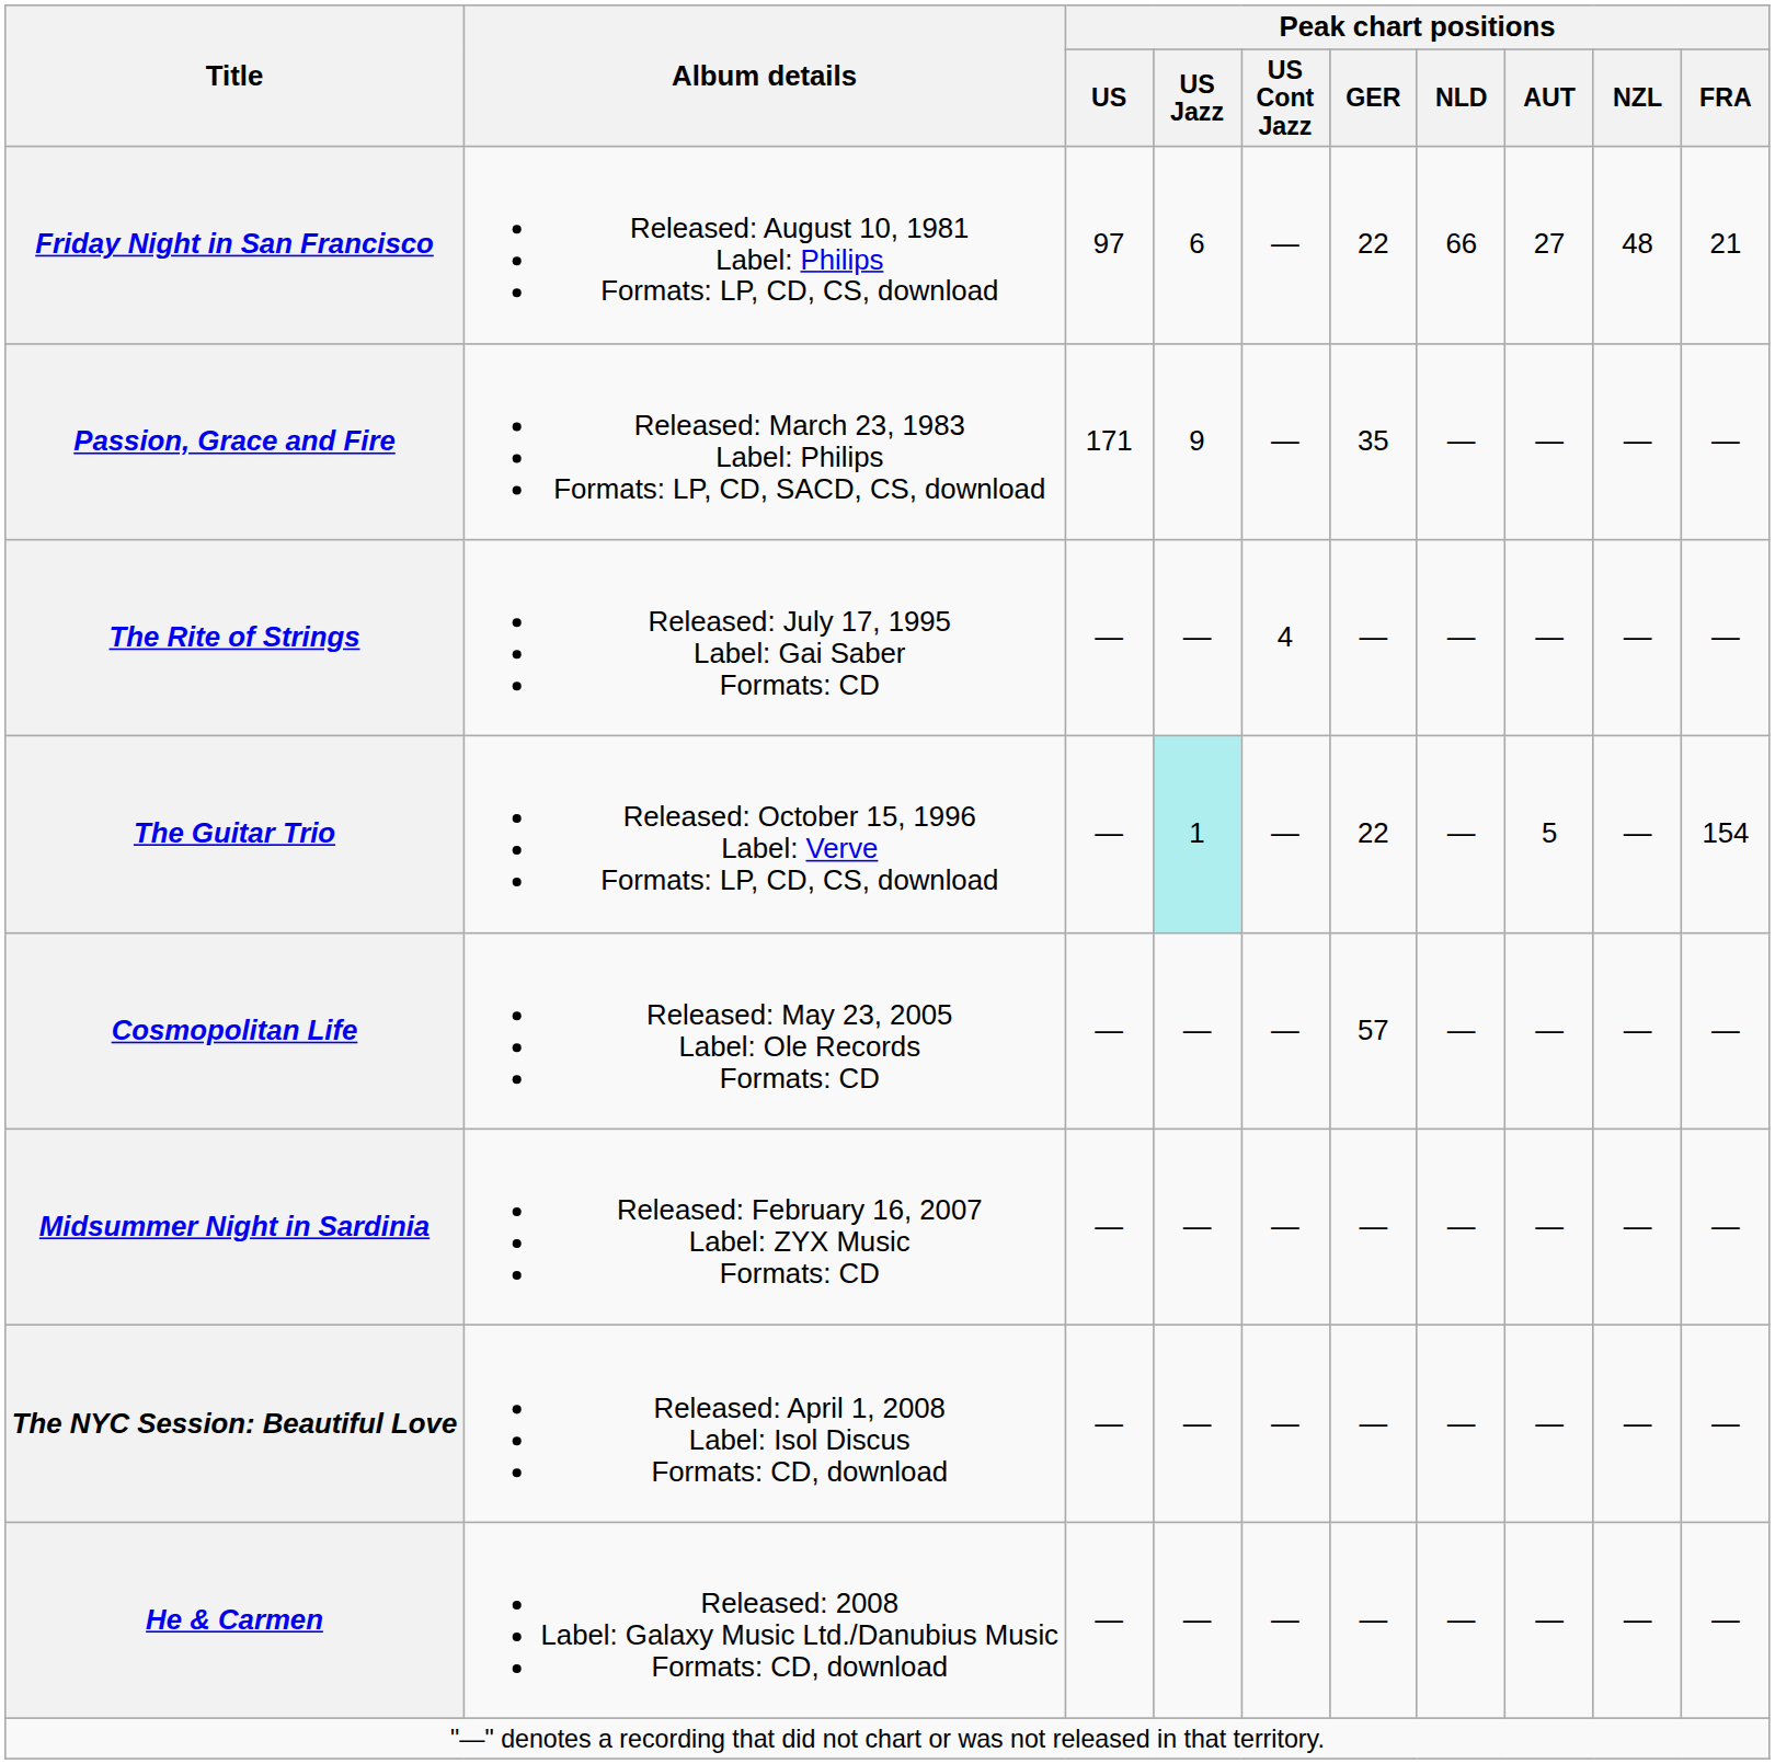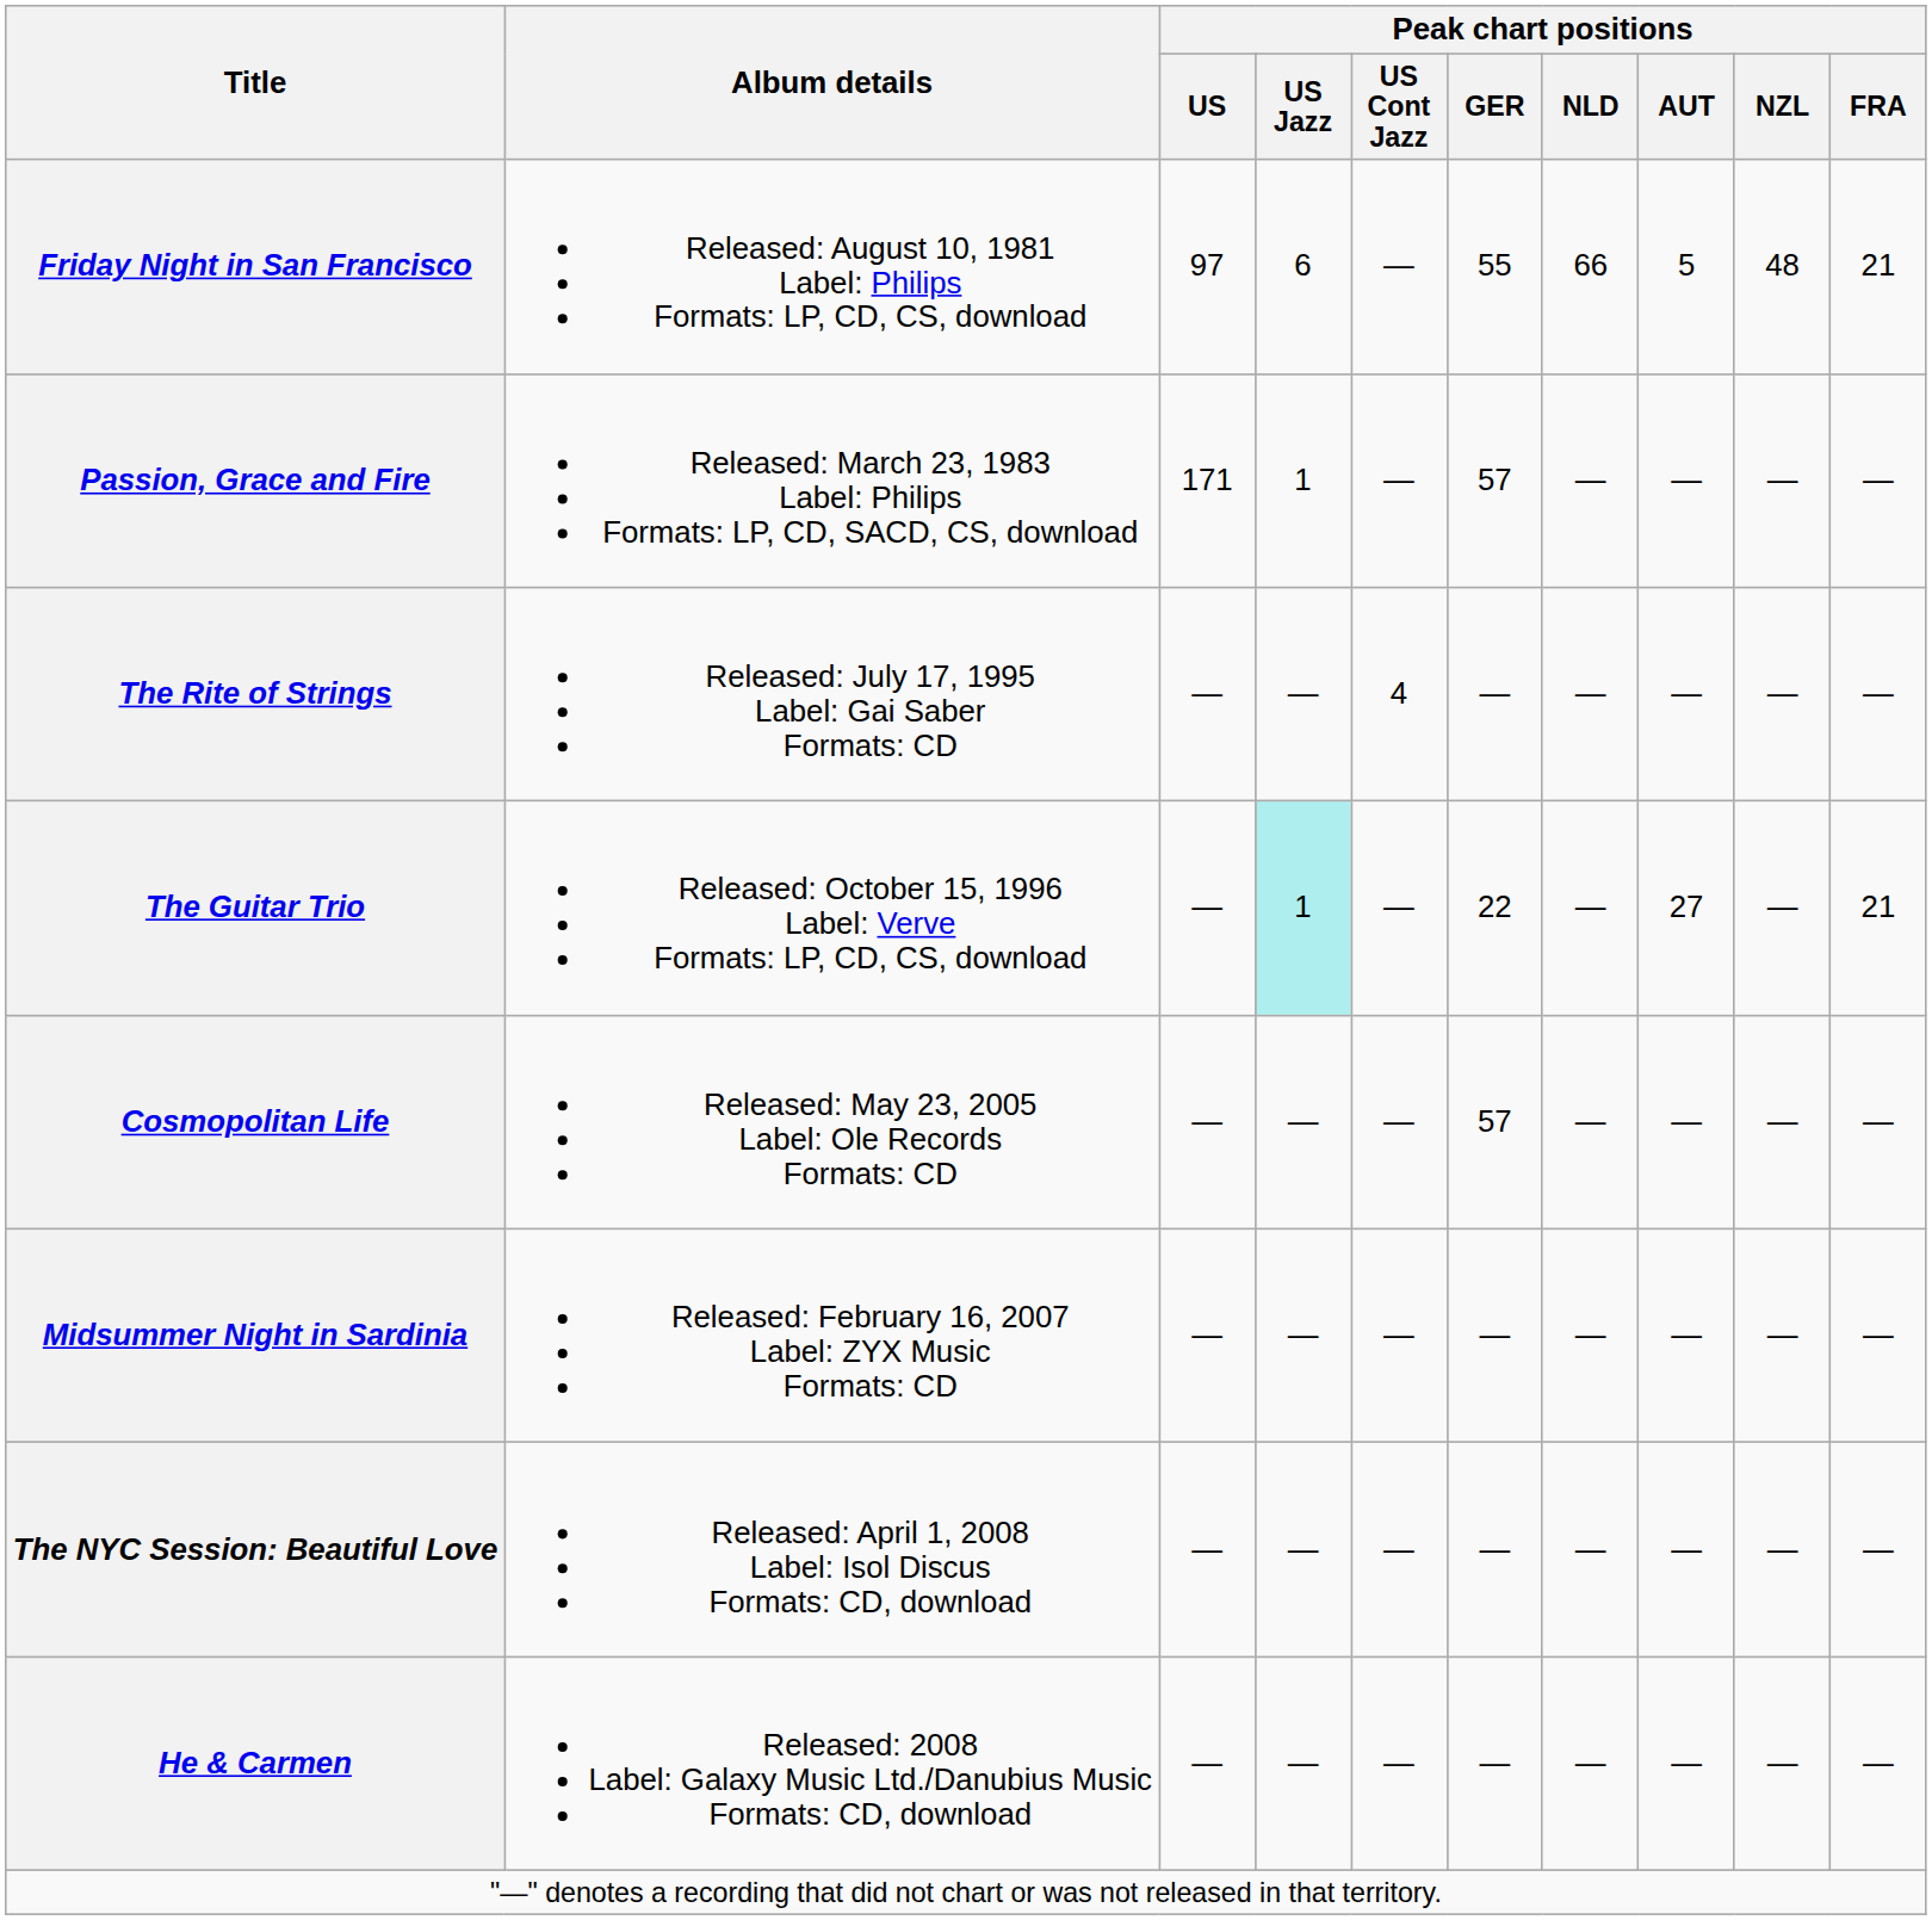 <table class="wikitable plainrowheaders" style="text-align:center;">
 <tr>
 <th scope="col" rowspan="2">Title</th>
 <th scope="col" rowspan="2">Album details</th>
 <th scope="col" colspan="8">Peak chart positions</th>
 </tr>
 <tr>
 <th scope="col" style="width:3em;font-size:90%;">US<br></th>
 <th scope="col" style="width:3em;font-size:90%;">US Jazz<br></th>
 <th scope="col" style="width:3em;font-size:90%;">US Cont Jazz<br></th>
 <th scope="col" style="width:3em;font-size:90%;">GER<br></th>
 <th scope="col" style="width:3em;font-size:90%;">NLD<br></th>
 <th scope="col" style="width:3em;font-size:90%;">AUT<br></th>
 <th scope="col" style="width:3em;font-size:90%;">NZL<br></th>
 <th scope="col" style="width:3em;font-size:90%;">FRA<br></th>
 </tr>
 <tr>
 <th scope="row"><em><a href='#'>Friday Night in San Francisco</a></em><br> </th>
 <td><br><ul><li>Released: August 10, 1981</li><li>Label: <a href='#'>Philips</a></li><li>Formats: LP, CD, CS, download</li></ul></td>
 <td>97</td>
 <td>6</td>
 <td>—</td>
-<td>22</td>
+<td>55</td>
 <td>66</td>
-<td>27</td>
+<td>5</td>
 <td>48</td>
 <td>21</td>
 </tr>
 <tr>
 <th scope="row"><em><a href='#'>Passion, Grace and Fire</a></em><br> </th>
 <td><br><ul><li>Released: March 23, 1983</li><li>Label: Philips</li><li>Formats: LP, CD, SACD, CS, download</li></ul></td>
 <td>171</td>
-<td>9</td>
+<td>1</td>
 <td>—</td>
-<td>35</td>
+<td>57</td>
 <td>—</td>
 <td>—</td>
 <td>—</td>
 <td>—</td>
 </tr>
 <tr>
 <th scope="row"><em><a href='#'>The Rite of Strings</a></em><br> </th>
 <td><br><ul><li>Released: July 17, 1995</li><li>Label: Gai Saber</li><li>Formats: CD</li></ul></td>
 <td>—</td>
 <td>—</td>
 <td>4</td>
 <td>—</td>
 <td>—</td>
 <td>—</td>
 <td>—</td>
 <td>—</td>
 </tr>
 <tr>
 <th scope="row"><em><a href='#'>The Guitar Trio</a></em><br> </th>
 <td><br><ul><li>Released: October 15, 1996</li><li>Label: <a href='#'>Verve</a></li><li>Formats: LP, CD, CS, download</li></ul></td>
 <td>—</td>
 <td style="background: paleturquoise;">1</td>
 <td>—</td>
 <td>22</td>
 <td>—</td>
-<td>5</td>
+<td>27</td>
 <td>—</td>
-<td>154</td>
+<td>21</td>
 </tr>
 <tr>
 <th scope="row"><em><a href='#'>Cosmopolitan Life</a></em><br> </th>
 <td><br><ul><li>Released: May 23, 2005</li><li>Label: Ole Records</li><li>Formats: CD</li></ul></td>
 <td>—</td>
 <td>—</td>
 <td>—</td>
 <td>57</td>
 <td>—</td>
 <td>—</td>
 <td>—</td>
 <td>—</td>
 </tr>
 <tr>
 <th scope="row"><em><a href='#'>Midsummer Night in Sardinia</a></em><br> </th>
 <td><br><ul><li>Released: February 16, 2007</li><li>Label: ZYX Music</li><li>Formats: CD</li></ul></td>
 <td>—</td>
 <td>—</td>
 <td>—</td>
 <td>—</td>
 <td>—</td>
 <td>—</td>
 <td>—</td>
 <td>—</td>
 </tr>
 <tr>
 <th scope="row"><em>The NYC Session: Beautiful Love</em><br> </th>
 <td><br><ul><li>Released: April 1, 2008</li><li>Label: Isol Discus</li><li>Formats: CD, download</li></ul></td>
 <td>—</td>
 <td>—</td>
 <td>—</td>
 <td>—</td>
 <td>—</td>
 <td>—</td>
 <td>—</td>
 <td>—</td>
 </tr>
 <tr>
 <th scope="row"><em><a href='#'>He & Carmen</a></em><br> </th>
 <td><br><ul><li>Released: 2008</li><li>Label: Galaxy Music Ltd./Danubius Music</li><li>Formats: CD, download</li></ul></td>
 <td>—</td>
 <td>—</td>
 <td>—</td>
 <td>—</td>
 <td>—</td>
 <td>—</td>
 <td>—</td>
 <td>—</td>
 </tr>
 <tr>
 <td colspan="15" style="font-size:90%">"—" denotes a recording that did not chart or was not released in that territory.</td>
 </tr>
 </table>
